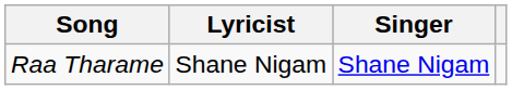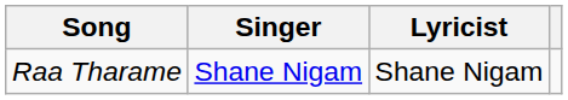 <table class="wikitable">
 <tr>
 <th>Song</th>
+<th>Singer</th>
 <th>Lyricist</th>
-<th>Singer</th>
 <th></th>
 </tr>
 <tr>
 <td><em>Raa Tharame</em></td>
+<td><a href='#'>Shane Nigam</a></td>
 <td>Shane Nigam</td>
-<td><a href='#'>Shane Nigam</a></td>
 <td></td>
 </tr>
 </table>
